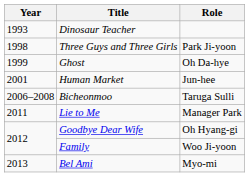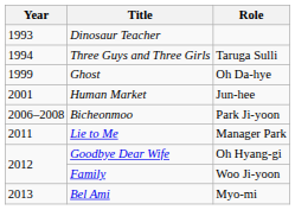 <table class="wikitable">
 <tr>
 <th>Year</th>
 <th>Title</th>
 <th>Role</th>
 </tr>
 <tr>
 <td>1993</td>
 <td><em>Dinosaur Teacher</em></td>
 <td></td>
 </tr>
 <tr>
-<td>1998</td>
+<td>1994</td>
 <td><em>Three Guys and Three Girls</em></td>
-<td>Park Ji-yoon</td>
+<td>Taruga Sulli</td>
 </tr>
 <tr>
 <td>1999</td>
 <td><em>Ghost</em></td>
 <td>Oh Da-hye</td>
 </tr>
 <tr>
 <td>2001</td>
 <td><em>Human Market</em></td>
 <td>Jun-hee</td>
 </tr>
 <tr>
 <td>2006–2008</td>
 <td><em>Bicheonmoo</em></td>
-<td>Taruga Sulli</td>
+<td>Park Ji-yoon</td>
 </tr>
 <tr>
 <td>2011</td>
 <td><em><a href='#'>Lie to Me</a></em></td>
 <td>Manager Park</td>
 </tr>
 <tr>
 <td rowspan=2>2012</td>
 <td><em><a href='#'>Goodbye Dear Wife</a></em></td>
 <td>Oh Hyang-gi</td>
 </tr>
 <tr>
 <td><em><a href='#'>Family</a></em></td>
 <td>Woo Ji-yoon</td>
 </tr>
 <tr>
 <td>2013</td>
 <td><em><a href='#'>Bel Ami</a></em></td>
 <td>Myo-mi</td>
 </tr>
 </table>
